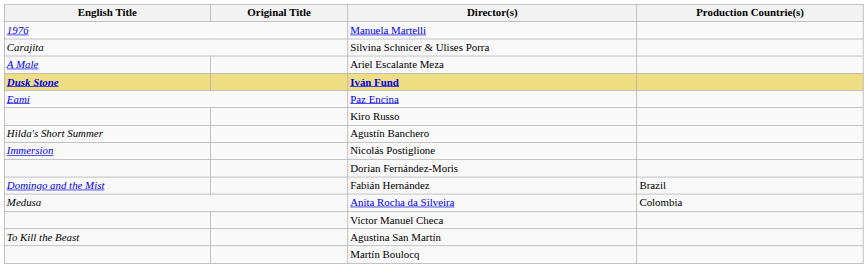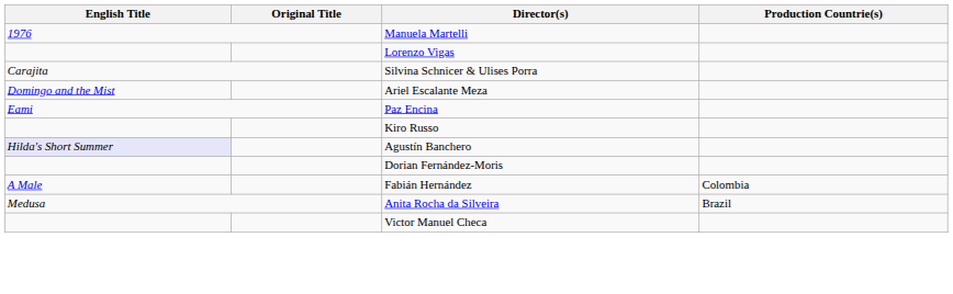 <table class="sortable wikitable" style="width:100%; margin-bottom:4px" cellpadding="5">
 <tr>
 <th scope="col">English Title</th>
 <th scope="col">Original Title</th>
 <th scope="col">Director(s)</th>
 <th scope="col">Production Countrie(s)</th>
 </tr>
 <tr>
 <td colspan="2"><a href='#'><em>1976</em></a></td>
 <td><a href='#'>Manuela Martelli</a></td>
 <td></td>
 </tr>
 <tr>
+<td></td>
+<td></td>
+<td><a href='#'>Lorenzo Vigas</a></td>
+<td></td>
+</tr>
+<tr>
 <td colspan="2"><em>Carajita</em></td>
 <td>Silvina Schnicer & Ulises Porra</td>
 <td></td>
 </tr>
 <tr>
-<td><em><a href='#'>A Male</a></em></td>
+<td><em><a href='#'>Domingo and the Mist</a></em></td>
 <td></td>
 <td>Ariel Escalante Meza</td>
 <td></td>
-</tr>
-<tr style="background:#EEDD82">
-<td><strong><em><a href='#'>Dusk Stone</a></em></strong></td>
-<td><strong></strong></td>
-<td><strong><a href='#'>Iván Fund</a></strong></td>
-<td><strong></strong></td>
 </tr>
 <tr>
 <td colspan="2"><em><a href='#'>Eami</a></em></td>
 <td><a href='#'>Paz Encina</a></td>
 <td></td>
 </tr>
 <tr>
 <td></td>
 <td></td>
 <td>Kiro Russo</td>
 <td></td>
 </tr>
 <tr>
-<td><em>Hilda's Short Summer</em></td>
+<td style="background: lavender;"><em>Hilda's Short Summer</em></td>
 <td></td>
 <td>Agustín Banchero</td>
-<td></td>
-</tr>
-<tr>
-<td><em><a href='#'>Immersion</a></em></td>
-<td></td>
-<td>Nicolás Postiglione</td>
 <td></td>
 </tr>
 <tr>
 <td></td>
 <td></td>
 <td>Dorian Fernández-Moris</td>
 <td></td>
 </tr>
 <tr>
-<td><em><a href='#'>Domingo and the Mist</a></em></td>
+<td><em><a href='#'>A Male</a></em></td>
 <td></td>
 <td>Fabián Hernández</td>
-<td>Brazil</td>
+<td>Colombia</td>
 </tr>
 <tr>
 <td colspan = "2"><em>Medusa</em></td>
 <td><a href='#'>Anita Rocha da Silveira</a></td>
-<td>Colombia</td>
+<td>Brazil</td>
 </tr>
 <tr>
 <td></td>
 <td></td>
 <td>Victor Manuel Checa</td>
 <td></td>
 </tr>
-<tr>
-<td><em>To Kill the Beast</em></td>
-<td></td>
-<td>Agustina San Martín</td>
-<td></td>
-</tr>
-<tr>
-<td></td>
-<td></td>
-<td>Martín Boulocq</td>
-<td></td>
-</tr>
 </table>
